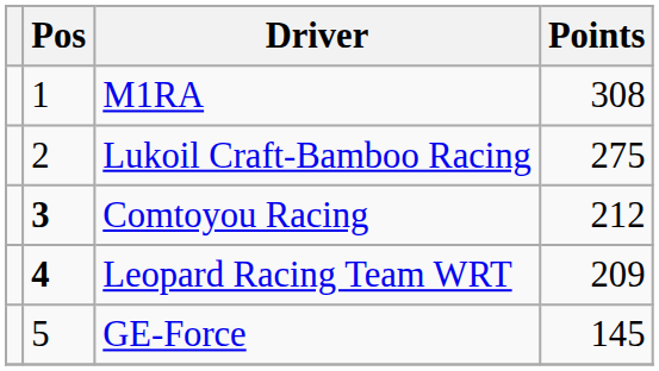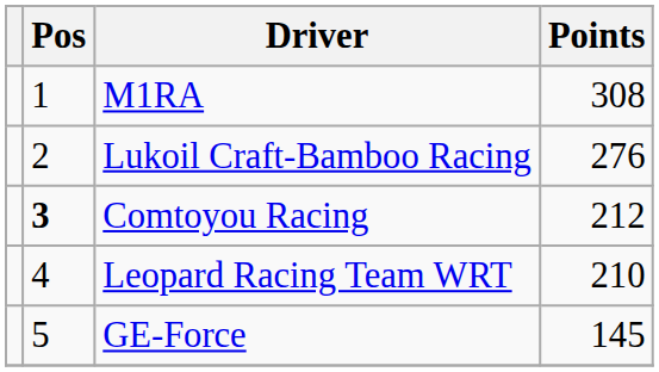 <table class="wikitable" style="font-size: 95%;">
 <tr>
 <th></th>
 <th>Pos</th>
 <th>Driver</th>
 <th>Points</th>
 </tr>
 <tr>
 <td align="left"></td>
 <td>1</td>
 <td> <a href='#'>M1RA</a></td>
 <td align="right">308</td>
 </tr>
 <tr>
 <td align="left"></td>
 <td>2</td>
 <td> <a href='#'>Lukoil Craft-Bamboo Racing</a></td>
-<td align="right">275</td>
+<td align="right">276</td>
 </tr>
 <tr>
 <td align="left"></td>
 <td><strong>3</strong></td>
 <td> <a href='#'>Comtoyou Racing</a></td>
 <td align="right">212</td>
 </tr>
 <tr>
 <td align="left"></td>
-<td><strong>4</strong></td>
+<td>4</td>
 <td> <a href='#'>Leopard Racing Team WRT</a></td>
-<td align="right">209</td>
+<td align="right">210</td>
 </tr>
 <tr>
 <td align="left"></td>
 <td>5</td>
 <td> <a href='#'>GE-Force</a></td>
 <td align="right">145</td>
 </tr>
 <tr>
 </tr>
 </table>
